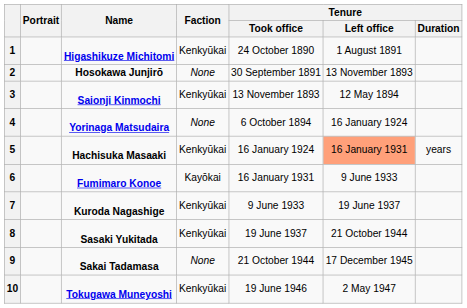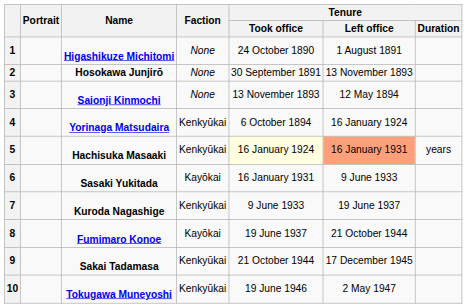 <table class=wikitable style="text-align:center">
 <tr>
 <th rowspan=2></th>
 <th rowspan=2>Portrait</th>
 <th rowspan=2>Name<br></th>
 <th rowspan=2>Faction</th>
 <th colspan=3>Tenure</th>
 </tr>
 <tr>
 <th>Took office</th>
 <th>Left office</th>
 <th>Duration</th>
 </tr>
 <tr>
 <th>1</th>
 <td></td>
 <td><a href='#'><br><strong>Higashikuze Michitomi</strong></a><br></td>
-<td>Kenkyūkai</td>
+<td><em>None</em></td>
 <td>24 October 1890</td>
 <td>1 August 1891</td>
 <td></td>
 </tr>
 <tr>
 <th>2</th>
 <td></td>
 <td><strong>Hosokawa Junjirō</strong><br></td>
 <td><em>None</em></td>
 <td>30 September 1891</td>
 <td>13 November 1893</td>
 <td></td>
 </tr>
 <tr>
 <th>3</th>
 <td></td>
 <td><a href='#'><br><strong>Saionji Kinmochi</strong></a><br></td>
-<td>Kenkyūkai</td>
+<td><em>None</em></td>
 <td>13 November 1893</td>
 <td>12 May 1894</td>
 <td></td>
 </tr>
 <tr>
 <th>4</th>
 <td></td>
 <td><a href='#'><br><strong>Yorinaga Matsudaira</strong></a><br></td>
-<td><em>None</em></td>
+<td>Kenkyūkai</td>
 <td>6 October 1894</td>
 <td>16 January 1924</td>
 <td></td>
 </tr>
 <tr>
 <th>5</th>
 <td></td>
 <td><br><strong>Hachisuka Masaaki</strong><br></td>
 <td>Kenkyūkai</td>
-<td>16 January 1924</td>
+<td style="background: lightyellow;">16 January 1924</td>
 <td style="background: lightsalmon;">16 January 1931</td>
 <td> years</td>
 </tr>
 <tr>
 <th>6</th>
 <td></td>
-<td><a href='#'><br><strong>Fumimaro Konoe</strong></a><br></td>
+<td><br><strong>Sasaki Yukitada</strong><br></td>
 <td>Kayōkai</td>
 <td>16 January 1931</td>
 <td>9 June 1933</td>
 <td></td>
 </tr>
 <tr>
 <th>7</th>
 <td></td>
 <td><br><strong>Kuroda Nagashige</strong><br></td>
 <td>Kenkyūkai</td>
 <td>9 June 1933</td>
 <td>19 June 1937</td>
 <td></td>
 </tr>
 <tr>
 <th>8</th>
 <td></td>
-<td><br><strong>Sasaki Yukitada</strong><br></td>
-<td>Kenkyūkai</td>
+<td><a href='#'><br><strong>Fumimaro Konoe</strong></a><br></td>
+<td>Kayōkai</td>
 <td>19 June 1937</td>
 <td>21 October 1944</td>
 <td></td>
 </tr>
 <tr>
 <th>9</th>
 <td></td>
 <td><br><strong>Sakai Tadamasa</strong><br></td>
-<td><em>None</em></td>
+<td>Kenkyūkai</td>
 <td>21 October 1944</td>
 <td>17 December 1945</td>
 <td></td>
 </tr>
 <tr>
 <th>10</th>
 <td></td>
 <td><a href='#'><br><strong>Tokugawa Muneyoshi</strong></a><br></td>
 <td>Kenkyūkai</td>
 <td>19 June 1946</td>
 <td>2 May 1947</td>
 <td></td>
 </tr>
 </table>
